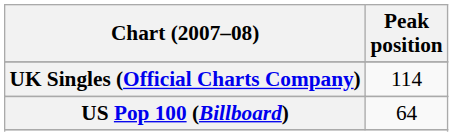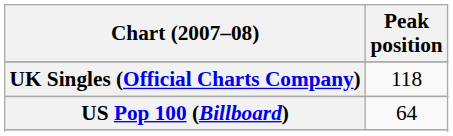 <table class="wikitable sortable plainrowheaders" style="text-align:Center">
 <tr>
 <th align="left">Chart (2007–08)</th>
 <th align="center">Peak<br>position</th>
 </tr>
 <tr>
 </tr>
 <tr>
 </tr>
 <tr>
 <th scope="row">UK Singles (<a href='#'>Official Charts Company</a>)</th>
-<td>114</td>
+<td>118</td>
 </tr>
 <tr>
 </tr>
 <tr>
 <th scope="row">US <a href='#'>Pop 100</a> (<em><a href='#'>Billboard</a></em>)</th>
 <td>64</td>
 </tr>
 <tr>
 </tr>
 <tr>
 </tr>
 </table>
